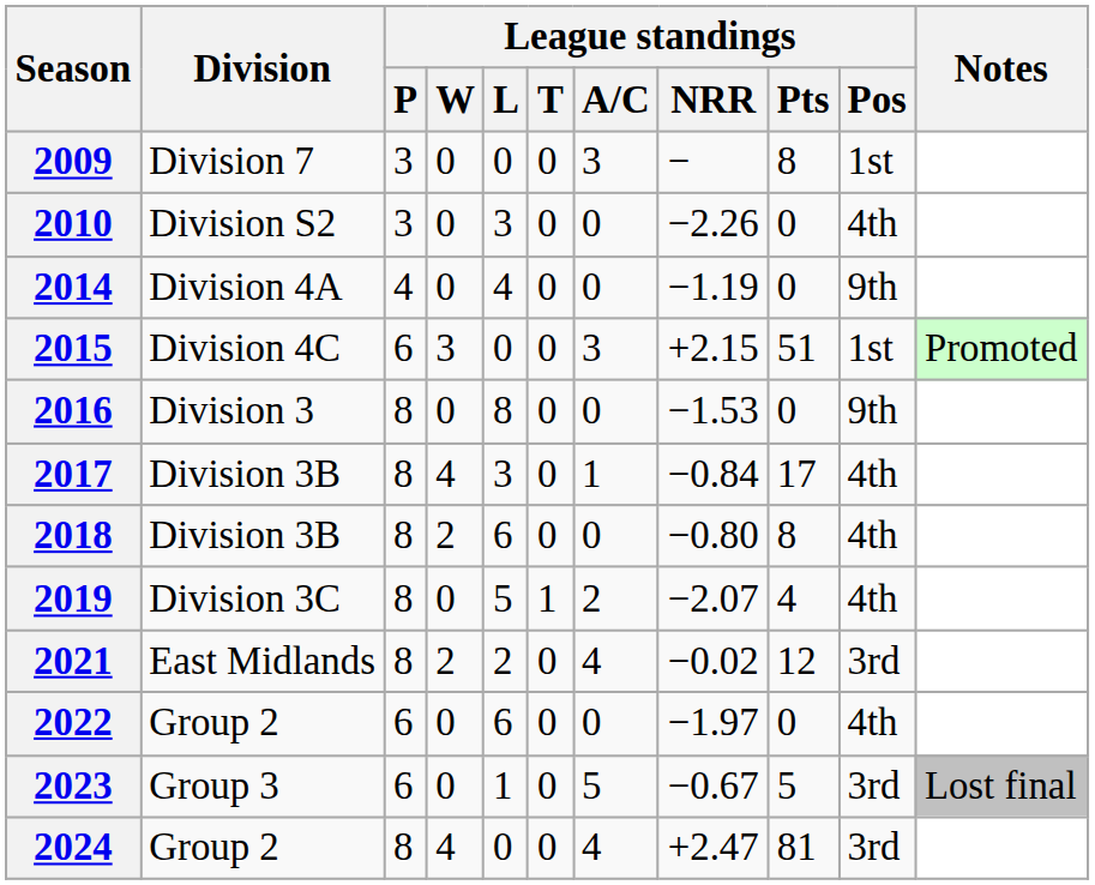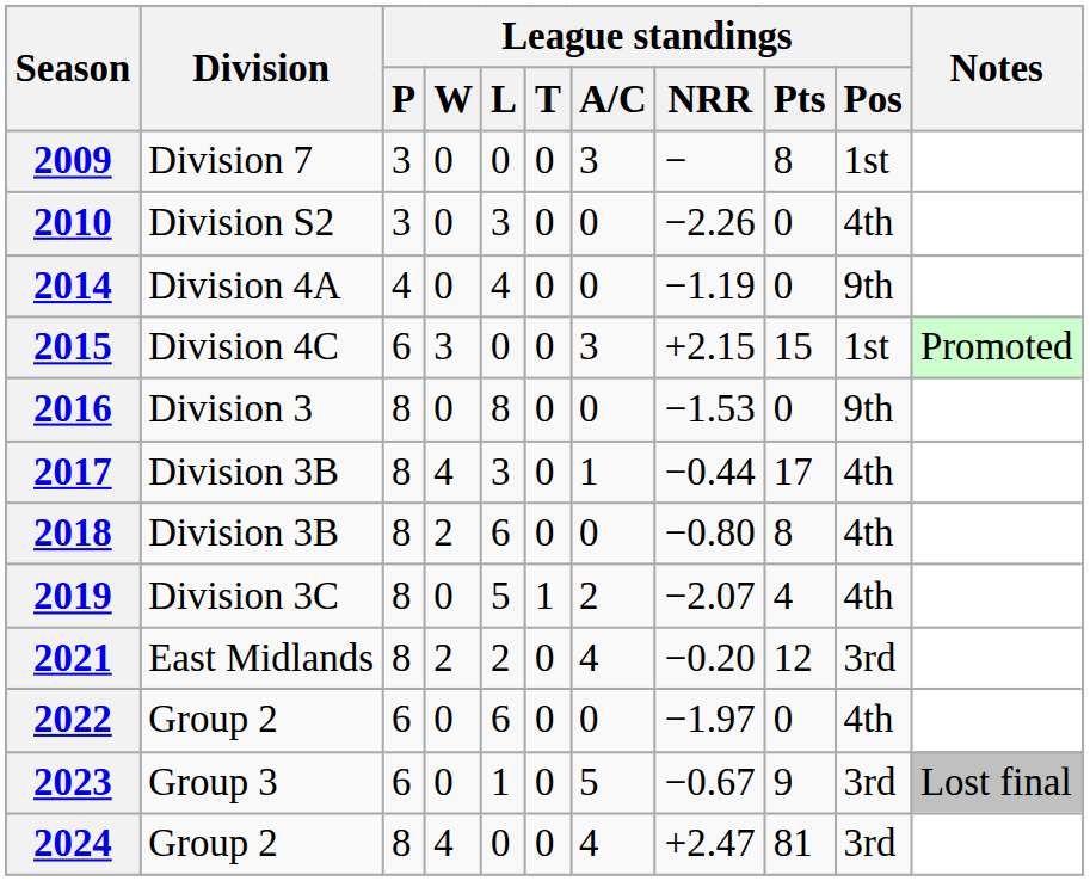 <table class="wikitable sortable">
 <tr>
 <th scope="col" rowspan="2">Season</th>
 <th scope="col" rowspan="2">Division</th>
 <th scope="col" colspan="8">League standings</th>
 <th scope="col" rowspan="2">Notes</th>
 </tr>
 <tr>
 <th scope="col">P</th>
 <th scope="col">W</th>
 <th scope="col">L</th>
 <th scope="col">T</th>
 <th scope="col">A/C</th>
 <th scope="col">NRR</th>
 <th scope="col">Pts</th>
 <th scope="col">Pos</th>
 </tr>
 <tr>
 <th scope="row"><a href='#'>2009</a></th>
 <td>Division 7</td>
 <td>3</td>
 <td>0</td>
 <td>0</td>
 <td>0</td>
 <td>3</td>
 <td>−</td>
 <td>8</td>
 <td>1st</td>
 <td style="background: white;"></td>
 </tr>
 <tr>
 <th scope="row"><a href='#'>2010</a></th>
 <td>Division S2</td>
 <td>3</td>
 <td>0</td>
 <td>3</td>
 <td>0</td>
 <td>0</td>
 <td>−2.26</td>
 <td>0</td>
 <td>4th</td>
 <td style="background: white;"></td>
 </tr>
 <tr>
 <th scope="row"><a href='#'>2014</a></th>
 <td>Division 4A</td>
 <td>4</td>
 <td>0</td>
 <td>4</td>
 <td>0</td>
 <td>0</td>
 <td>−1.19</td>
 <td>0</td>
 <td>9th</td>
 <td style="background: white;"></td>
 </tr>
 <tr>
 <th scope="row"><a href='#'>2015</a></th>
 <td>Division 4C</td>
 <td>6</td>
 <td>3</td>
 <td>0</td>
 <td>0</td>
 <td>3</td>
 <td>+2.15</td>
-<td>51</td>
+<td>15</td>
 <td>1st</td>
 <td style="background: #cfc;">Promoted</td>
 </tr>
 <tr>
 <th scope="row"><a href='#'>2016</a></th>
 <td>Division 3</td>
 <td>8</td>
 <td>0</td>
 <td>8</td>
 <td>0</td>
 <td>0</td>
 <td>−1.53</td>
 <td>0</td>
 <td>9th</td>
 <td style="background: white;"></td>
 </tr>
 <tr>
 <th scope="row"><a href='#'>2017</a></th>
 <td>Division 3B</td>
 <td>8</td>
 <td>4</td>
 <td>3</td>
 <td>0</td>
 <td>1</td>
-<td>−0.84</td>
+<td>−0.44</td>
 <td>17</td>
 <td>4th</td>
 <td style="background: white;"></td>
 </tr>
 <tr>
 <th scope="row"><a href='#'>2018</a></th>
 <td>Division 3B</td>
 <td>8</td>
 <td>2</td>
 <td>6</td>
 <td>0</td>
 <td>0</td>
 <td>−0.80</td>
 <td>8</td>
 <td>4th</td>
 <td style="background: white;"></td>
 </tr>
 <tr>
 <th scope="row"><a href='#'>2019</a></th>
 <td>Division 3C</td>
 <td>8</td>
 <td>0</td>
 <td>5</td>
 <td>1</td>
 <td>2</td>
 <td>−2.07</td>
 <td>4</td>
 <td>4th</td>
 <td style="background: white;"></td>
 </tr>
 <tr>
 <th scope="row"><a href='#'>2021</a></th>
 <td>East Midlands</td>
 <td>8</td>
 <td>2</td>
 <td>2</td>
 <td>0</td>
 <td>4</td>
-<td>−0.02</td>
+<td>−0.20</td>
 <td>12</td>
 <td>3rd</td>
 <td style="background: white;"></td>
 </tr>
 <tr>
 <th scope="row"><a href='#'>2022</a></th>
 <td>Group 2</td>
 <td>6</td>
 <td>0</td>
 <td>6</td>
 <td>0</td>
 <td>0</td>
 <td>−1.97</td>
 <td>0</td>
 <td>4th</td>
 <td style="background: white;"></td>
 </tr>
 <tr>
 <th scope="row"><a href='#'>2023</a></th>
 <td>Group 3</td>
 <td>6</td>
 <td>0</td>
 <td>1</td>
 <td>0</td>
 <td>5</td>
 <td>−0.67</td>
-<td>5</td>
+<td>9</td>
 <td>3rd</td>
 <td style="background: silver;">Lost final</td>
 </tr>
 <tr>
 <th scope="row"><a href='#'>2024</a></th>
 <td>Group 2</td>
 <td>8</td>
 <td>4</td>
 <td>0</td>
 <td>0</td>
 <td>4</td>
 <td>+2.47</td>
 <td>81</td>
 <td>3rd</td>
 <td style="background: white;"></td>
 </tr>
 </table>
